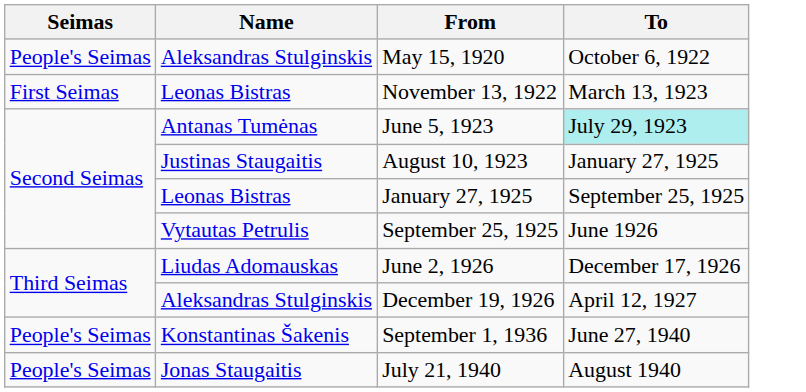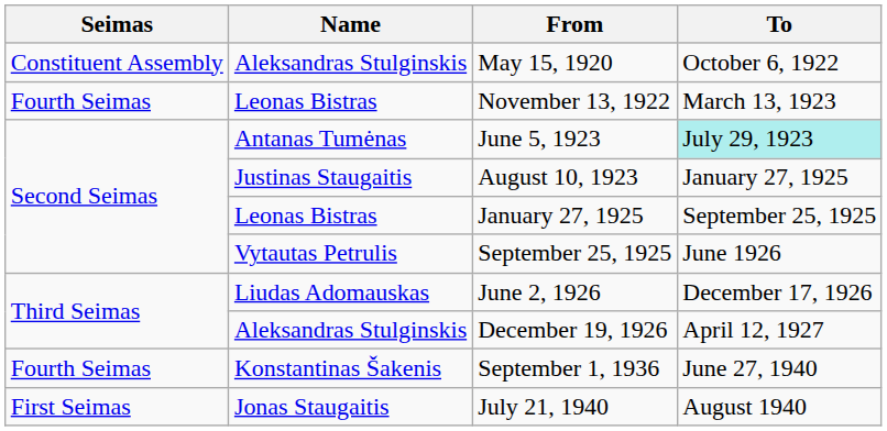 <table class=wikitable>
 <tr>
 <th>Seimas</th>
 <th>Name</th>
 <th>From</th>
 <th>To</th>
 </tr>
 <tr>
-<td><a href='#'>People's Seimas</a></td>
+<td><a href='#'>Constituent Assembly</a></td>
 <td><a href='#'>Aleksandras Stulginskis</a></td>
 <td>May 15, 1920</td>
 <td>October 6, 1922</td>
 </tr>
 <tr>
-<td><a href='#'>First Seimas</a></td>
+<td><a href='#'>Fourth Seimas</a></td>
 <td><a href='#'>Leonas Bistras</a></td>
 <td>November 13, 1922</td>
 <td>March 13, 1923</td>
 </tr>
 <tr>
 <td rowspan=4><a href='#'>Second Seimas</a></td>
 <td><a href='#'>Antanas Tumėnas</a></td>
 <td>June 5, 1923</td>
 <td style="background: paleturquoise;">July 29, 1923</td>
 </tr>
 <tr>
 <td><a href='#'>Justinas Staugaitis</a></td>
 <td>August 10, 1923</td>
 <td>January 27, 1925</td>
 </tr>
 <tr>
 <td><a href='#'>Leonas Bistras</a></td>
 <td>January 27, 1925</td>
 <td>September 25, 1925</td>
 </tr>
 <tr>
 <td><a href='#'>Vytautas Petrulis</a></td>
 <td>September 25, 1925</td>
 <td>June 1926</td>
 </tr>
 <tr>
 <td rowspan=2><a href='#'>Third Seimas</a></td>
 <td><a href='#'>Liudas Adomauskas</a></td>
 <td>June 2, 1926</td>
 <td>December 17, 1926</td>
 </tr>
 <tr>
 <td><a href='#'>Aleksandras Stulginskis</a></td>
 <td>December 19, 1926</td>
 <td>April 12, 1927</td>
 </tr>
 <tr>
-<td><a href='#'>People's Seimas</a></td>
+<td><a href='#'>Fourth Seimas</a></td>
 <td><a href='#'>Konstantinas Šakenis</a></td>
 <td>September 1, 1936</td>
 <td>June 27, 1940</td>
 </tr>
 <tr>
-<td><a href='#'>People's Seimas</a></td>
+<td><a href='#'>First Seimas</a></td>
 <td><a href='#'>Jonas Staugaitis</a></td>
 <td>July 21, 1940</td>
 <td>August 1940</td>
 </tr>
 </table>
